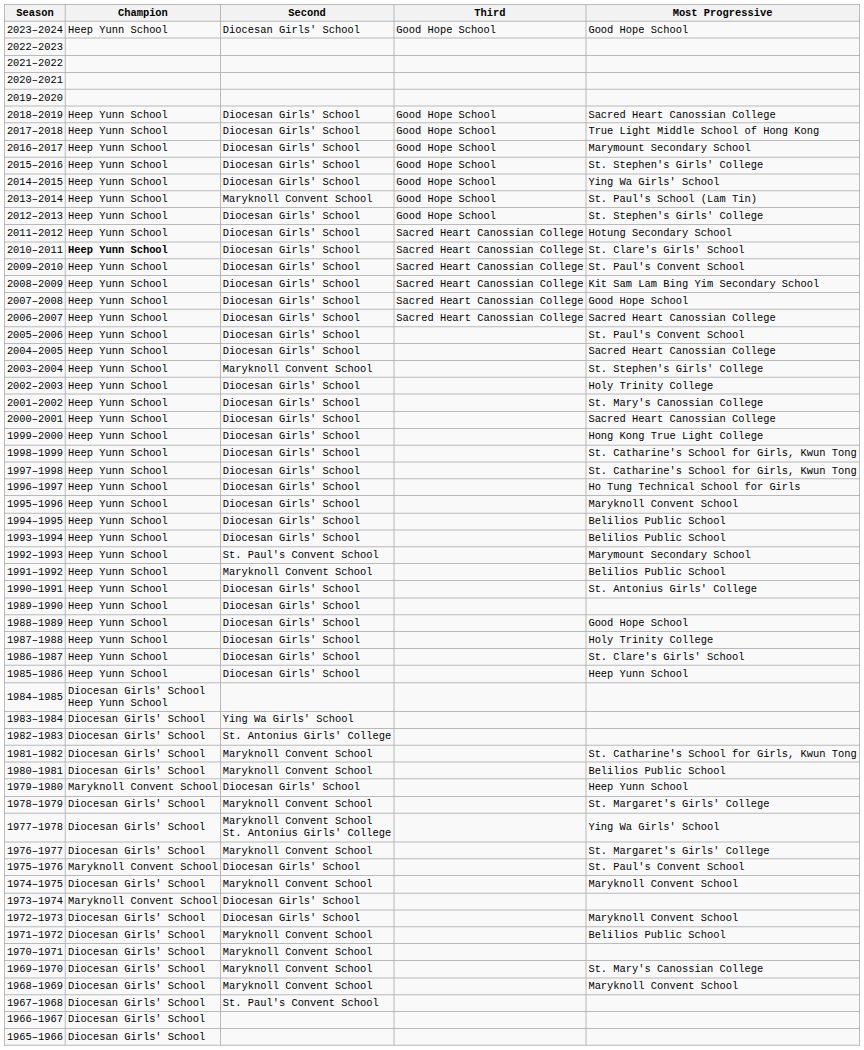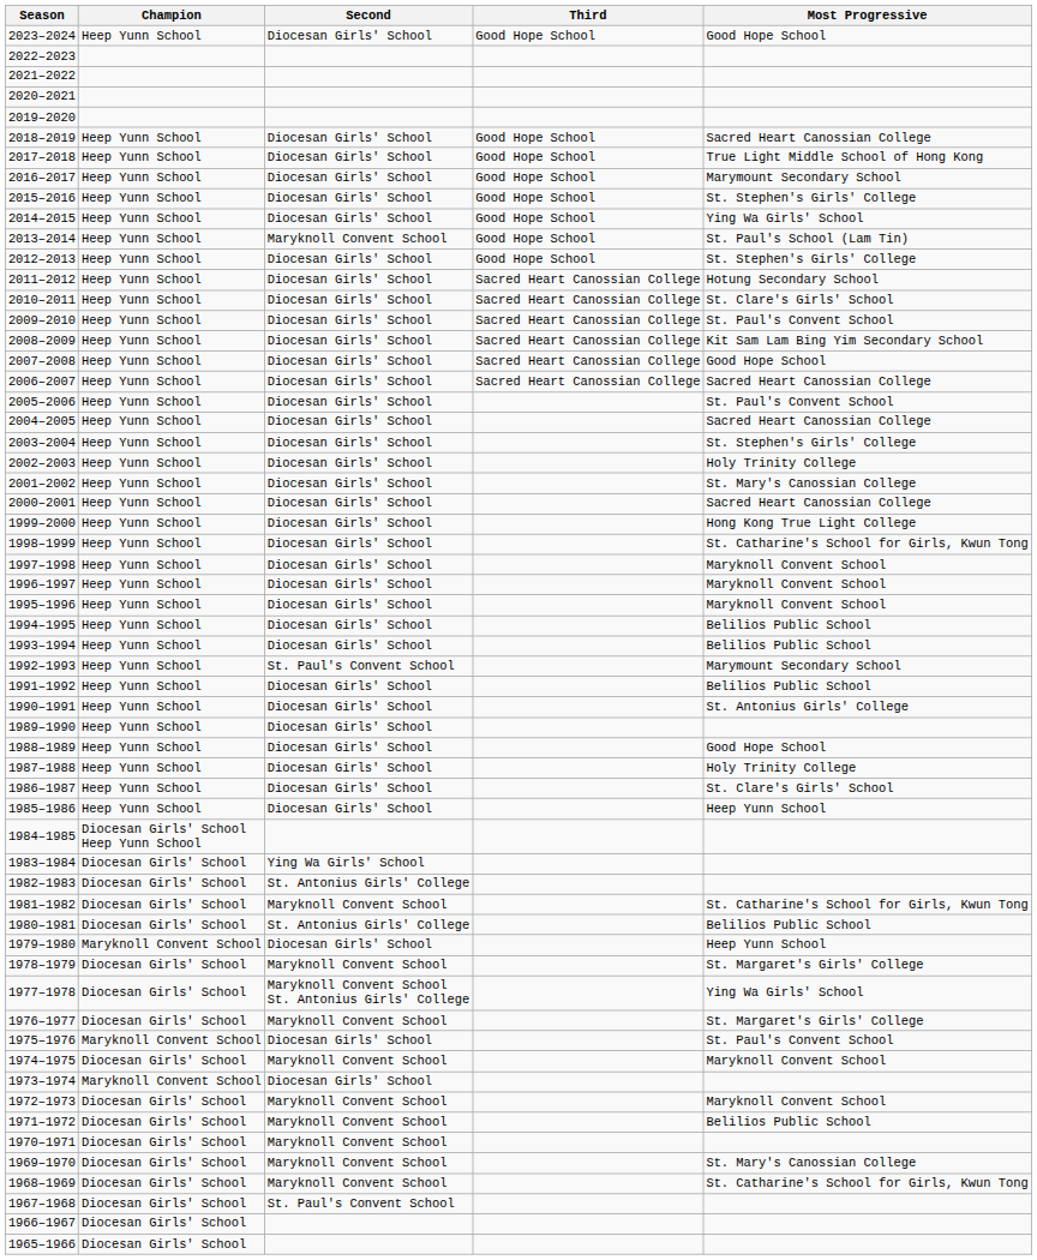 <table class="wikitable">
 <tr>
 <th>Season</th>
 <th>Champion</th>
 <th>Second</th>
 <th>Third</th>
 <th>Most Progressive</th>
 </tr>
 <tr>
 <td>2023–2024</td>
 <td>Heep Yunn School</td>
 <td>Diocesan Girls' School</td>
 <td>Good Hope School</td>
 <td>Good Hope School</td>
 </tr>
 <tr>
 <td>2022–2023</td>
 <td></td>
 <td></td>
 <td></td>
 <td></td>
 </tr>
 <tr>
 <td>2021–2022</td>
 <td></td>
 <td></td>
 <td></td>
 <td></td>
 </tr>
 <tr>
 <td>2020–2021</td>
 <td></td>
 <td></td>
 <td></td>
 <td></td>
 </tr>
 <tr>
 <td>2019–2020</td>
 <td></td>
 <td></td>
 <td></td>
 <td></td>
 </tr>
 <tr>
 <td>2018–2019</td>
 <td>Heep Yunn School</td>
 <td>Diocesan Girls' School</td>
 <td>Good Hope School</td>
 <td>Sacred Heart Canossian College</td>
 </tr>
 <tr>
 <td>2017–2018</td>
 <td>Heep Yunn School</td>
 <td>Diocesan Girls' School</td>
 <td>Good Hope School</td>
 <td>True Light Middle School of Hong Kong</td>
 </tr>
 <tr>
 <td>2016–2017</td>
 <td>Heep Yunn School</td>
 <td>Diocesan Girls' School</td>
 <td>Good Hope School</td>
 <td>Marymount Secondary School</td>
 </tr>
 <tr>
 <td>2015–2016</td>
 <td>Heep Yunn School</td>
 <td>Diocesan Girls' School</td>
 <td>Good Hope School</td>
 <td>St. Stephen's Girls' College</td>
 </tr>
 <tr>
 <td>2014–2015</td>
 <td>Heep Yunn School</td>
 <td>Diocesan Girls' School</td>
 <td>Good Hope School</td>
 <td>Ying Wa Girls' School</td>
 </tr>
 <tr>
 <td>2013–2014</td>
 <td>Heep Yunn School</td>
 <td>Maryknoll Convent School</td>
 <td>Good Hope School</td>
 <td>St. Paul's School (Lam Tin)</td>
 </tr>
 <tr>
 <td>2012–2013</td>
 <td>Heep Yunn School</td>
 <td>Diocesan Girls' School</td>
 <td>Good Hope School</td>
 <td>St. Stephen's Girls' College</td>
 </tr>
 <tr>
 <td>2011–2012</td>
 <td>Heep Yunn School</td>
 <td>Diocesan Girls' School</td>
 <td>Sacred Heart Canossian College</td>
 <td>Hotung Secondary School</td>
 </tr>
 <tr>
 <td>2010–2011</td>
-<td><strong>Heep Yunn School</strong></td>
+<td>Heep Yunn School</td>
 <td>Diocesan Girls' School</td>
 <td>Sacred Heart Canossian College</td>
 <td>St. Clare's Girls' School</td>
 </tr>
 <tr>
 <td>2009–2010</td>
 <td>Heep Yunn School</td>
 <td>Diocesan Girls' School</td>
 <td>Sacred Heart Canossian College</td>
 <td>St. Paul's Convent School</td>
 </tr>
 <tr>
 <td>2008–2009</td>
 <td>Heep Yunn School</td>
 <td>Diocesan Girls' School</td>
 <td>Sacred Heart Canossian College</td>
 <td>Kit Sam Lam Bing Yim Secondary School</td>
 </tr>
 <tr>
 <td>2007–2008</td>
 <td>Heep Yunn School</td>
 <td>Diocesan Girls' School</td>
 <td>Sacred Heart Canossian College</td>
 <td>Good Hope School</td>
 </tr>
 <tr>
 <td>2006–2007</td>
 <td>Heep Yunn School</td>
 <td>Diocesan Girls' School</td>
 <td>Sacred Heart Canossian College</td>
 <td>Sacred Heart Canossian College</td>
 </tr>
 <tr>
 <td>2005–2006</td>
 <td>Heep Yunn School</td>
 <td>Diocesan Girls' School</td>
 <td></td>
 <td>St. Paul's Convent School</td>
 </tr>
 <tr>
 <td>2004–2005</td>
 <td>Heep Yunn School</td>
 <td>Diocesan Girls' School</td>
 <td></td>
 <td>Sacred Heart Canossian College</td>
 </tr>
 <tr>
 <td>2003–2004</td>
 <td>Heep Yunn School</td>
-<td>Maryknoll Convent School</td>
+<td>Diocesan Girls' School</td>
 <td></td>
 <td>St. Stephen's Girls' College</td>
 </tr>
 <tr>
 <td>2002–2003</td>
 <td>Heep Yunn School</td>
 <td>Diocesan Girls' School</td>
 <td></td>
 <td>Holy Trinity College</td>
 </tr>
 <tr>
 <td>2001–2002</td>
 <td>Heep Yunn School</td>
 <td>Diocesan Girls' School</td>
 <td></td>
 <td>St. Mary's Canossian College</td>
 </tr>
 <tr>
 <td>2000–2001</td>
 <td>Heep Yunn School</td>
 <td>Diocesan Girls' School</td>
 <td></td>
 <td>Sacred Heart Canossian College</td>
 </tr>
 <tr>
 <td>1999–2000</td>
 <td>Heep Yunn School</td>
 <td>Diocesan Girls' School</td>
 <td></td>
 <td>Hong Kong True Light College</td>
 </tr>
 <tr>
 <td>1998–1999</td>
 <td>Heep Yunn School</td>
 <td>Diocesan Girls' School</td>
 <td></td>
 <td>St. Catharine's School for Girls, Kwun Tong</td>
 </tr>
 <tr>
 <td>1997–1998</td>
 <td>Heep Yunn School</td>
 <td>Diocesan Girls' School</td>
 <td></td>
-<td>St. Catharine's School for Girls, Kwun Tong</td>
+<td>Maryknoll Convent School</td>
 </tr>
 <tr>
 <td>1996–1997</td>
 <td>Heep Yunn School</td>
 <td>Diocesan Girls' School</td>
 <td></td>
-<td>Ho Tung Technical School for Girls</td>
+<td>Maryknoll Convent School</td>
 </tr>
 <tr>
 <td>1995–1996</td>
 <td>Heep Yunn School</td>
 <td>Diocesan Girls' School</td>
 <td></td>
 <td>Maryknoll Convent School</td>
 </tr>
 <tr>
 <td>1994–1995</td>
 <td>Heep Yunn School</td>
 <td>Diocesan Girls' School</td>
 <td></td>
 <td>Belilios Public School</td>
 </tr>
 <tr>
 <td>1993–1994</td>
 <td>Heep Yunn School</td>
 <td>Diocesan Girls' School</td>
 <td></td>
 <td>Belilios Public School</td>
 </tr>
 <tr>
 <td>1992–1993</td>
 <td>Heep Yunn School</td>
 <td>St. Paul's Convent School</td>
 <td></td>
 <td>Marymount Secondary School</td>
 </tr>
 <tr>
 <td>1991–1992</td>
 <td>Heep Yunn School</td>
-<td>Maryknoll Convent School</td>
+<td>Diocesan Girls' School</td>
 <td></td>
 <td>Belilios Public School</td>
 </tr>
 <tr>
 <td>1990–1991</td>
 <td>Heep Yunn School</td>
 <td>Diocesan Girls' School</td>
 <td></td>
 <td>St. Antonius Girls' College</td>
 </tr>
 <tr>
 <td>1989–1990</td>
 <td>Heep Yunn School</td>
 <td>Diocesan Girls' School</td>
 <td></td>
 <td></td>
 </tr>
 <tr>
 <td>1988–1989</td>
 <td>Heep Yunn School</td>
 <td>Diocesan Girls' School</td>
 <td></td>
 <td>Good Hope School</td>
 </tr>
 <tr>
 <td>1987–1988</td>
 <td>Heep Yunn School</td>
 <td>Diocesan Girls' School</td>
 <td></td>
 <td>Holy Trinity College</td>
 </tr>
 <tr>
 <td>1986–1987</td>
 <td>Heep Yunn School</td>
 <td>Diocesan Girls' School</td>
 <td></td>
 <td>St. Clare's Girls' School</td>
 </tr>
 <tr>
 <td>1985–1986</td>
 <td>Heep Yunn School</td>
 <td>Diocesan Girls' School</td>
 <td></td>
 <td>Heep Yunn School</td>
 </tr>
 <tr>
 <td>1984–1985</td>
 <td>Diocesan Girls' School<br>Heep Yunn School</td>
 <td></td>
 <td></td>
 <td></td>
 </tr>
 <tr>
 <td>1983–1984</td>
 <td>Diocesan Girls' School</td>
 <td>Ying Wa Girls' School</td>
 <td></td>
 <td></td>
 </tr>
 <tr>
 <td>1982–1983</td>
 <td>Diocesan Girls' School</td>
 <td>St. Antonius Girls' College</td>
 <td></td>
 <td></td>
 </tr>
 <tr>
 <td>1981–1982</td>
 <td>Diocesan Girls' School</td>
 <td>Maryknoll Convent School</td>
 <td></td>
 <td>St. Catharine's School for Girls, Kwun Tong</td>
 </tr>
 <tr>
 <td>1980–1981</td>
 <td>Diocesan Girls' School</td>
-<td>Maryknoll Convent School</td>
+<td>St. Antonius Girls' College</td>
 <td></td>
 <td>Belilios Public School</td>
 </tr>
 <tr>
 <td>1979–1980</td>
 <td>Maryknoll Convent School</td>
 <td>Diocesan Girls' School</td>
 <td></td>
 <td>Heep Yunn School</td>
 </tr>
 <tr>
 <td>1978–1979</td>
 <td>Diocesan Girls' School</td>
 <td>Maryknoll Convent School</td>
 <td></td>
 <td>St. Margaret's Girls' College</td>
 </tr>
 <tr>
 <td>1977–1978</td>
 <td>Diocesan Girls' School</td>
 <td>Maryknoll Convent School<br>St. Antonius Girls' College</td>
 <td></td>
 <td>Ying Wa Girls' School</td>
 </tr>
 <tr>
 <td>1976–1977</td>
 <td>Diocesan Girls' School</td>
 <td>Maryknoll Convent School</td>
 <td></td>
 <td>St. Margaret's Girls' College</td>
 </tr>
 <tr>
 <td>1975–1976</td>
 <td>Maryknoll Convent School</td>
 <td>Diocesan Girls' School</td>
 <td></td>
 <td>St. Paul's Convent School</td>
 </tr>
 <tr>
 <td>1974–1975</td>
 <td>Diocesan Girls' School</td>
 <td>Maryknoll Convent School</td>
 <td></td>
 <td>Maryknoll Convent School</td>
 </tr>
 <tr>
 <td>1973–1974</td>
 <td>Maryknoll Convent School</td>
 <td>Diocesan Girls' School</td>
 <td></td>
 <td></td>
 </tr>
 <tr>
 <td>1972–1973</td>
 <td>Diocesan Girls' School</td>
-<td>Diocesan Girls' School</td>
+<td>Maryknoll Convent School</td>
 <td></td>
 <td>Maryknoll Convent School</td>
 </tr>
 <tr>
 <td>1971–1972</td>
 <td>Diocesan Girls' School</td>
 <td>Maryknoll Convent School</td>
 <td></td>
 <td>Belilios Public School</td>
 </tr>
 <tr>
 <td>1970–1971</td>
 <td>Diocesan Girls' School</td>
 <td>Maryknoll Convent School</td>
 <td></td>
 <td></td>
 </tr>
 <tr>
 <td>1969–1970</td>
 <td>Diocesan Girls' School</td>
 <td>Maryknoll Convent School</td>
 <td></td>
 <td>St. Mary's Canossian College</td>
 </tr>
 <tr>
 <td>1968–1969</td>
 <td>Diocesan Girls' School</td>
 <td>Maryknoll Convent School</td>
 <td></td>
-<td>Maryknoll Convent School</td>
+<td>St. Catharine's School for Girls, Kwun Tong</td>
 </tr>
 <tr>
 <td>1967–1968</td>
 <td>Diocesan Girls' School</td>
 <td>St. Paul's Convent School</td>
 <td></td>
 <td></td>
 </tr>
 <tr>
 <td>1966–1967</td>
 <td>Diocesan Girls' School</td>
 <td></td>
 <td></td>
 <td></td>
 </tr>
 <tr>
 <td>1965–1966</td>
 <td>Diocesan Girls' School</td>
 <td></td>
 <td></td>
 <td></td>
 </tr>
 </table>
